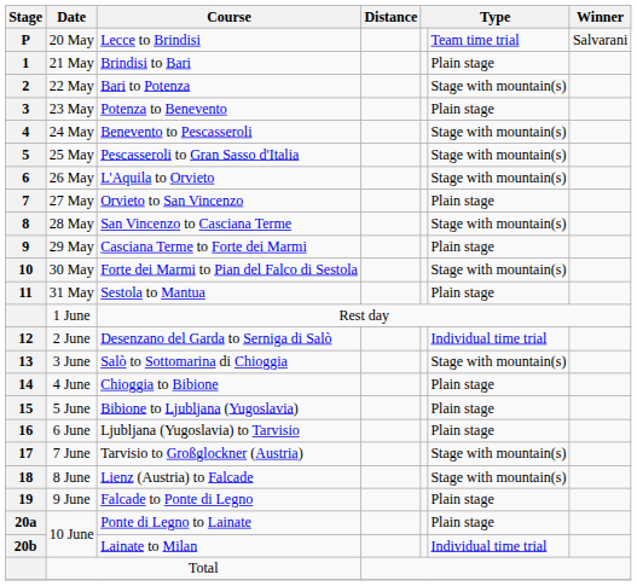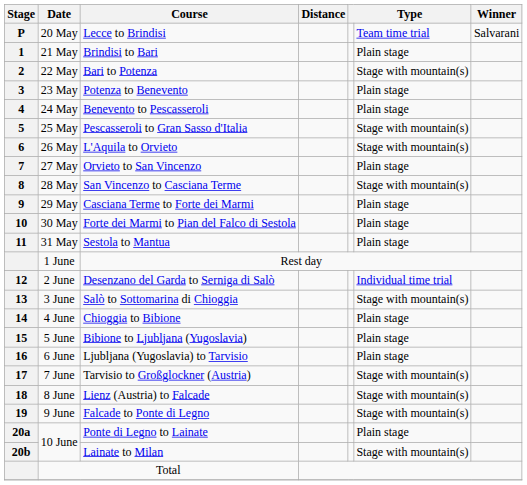 <table class="wikitable">
 <tr style="background:#efefef;">
 <th>Stage</th>
 <th>Date</th>
 <th>Course</th>
 <th>Distance</th>
 <th colspan="2">Type</th>
 <th>Winner</th>
 </tr>
 <tr>
 <th style="text-align:center">P</th>
 <td style="text-align:center;">20 May</td>
 <td><a href='#'>Lecce</a> to <a href='#'>Brindisi</a></td>
 <td style="text-align:center;"></td>
 <td style="text-align:center;"></td>
 <td><a href='#'>Team time trial</a></td>
 <td>Salvarani</td>
 </tr>
 <tr>
 <th style="text-align:center">1</th>
 <td style="text-align:center;">21 May</td>
 <td><a href='#'>Brindisi</a> to <a href='#'>Bari</a></td>
 <td style="text-align:center;"></td>
 <td style="text-align:center;"></td>
 <td>Plain stage</td>
 <td></td>
 </tr>
 <tr>
 <th style="text-align:center">2</th>
 <td style="text-align:center;">22 May</td>
 <td><a href='#'>Bari</a> to <a href='#'>Potenza</a></td>
 <td style="text-align:center;"></td>
 <td style="text-align:center;"></td>
 <td>Stage with mountain(s)</td>
 <td></td>
 </tr>
 <tr>
 <th style="text-align:center">3</th>
 <td style="text-align:center;">23 May</td>
 <td><a href='#'>Potenza</a> to <a href='#'>Benevento</a></td>
 <td style="text-align:center;"></td>
 <td style="text-align:center;"></td>
 <td>Plain stage</td>
 <td></td>
 </tr>
 <tr>
 <th style="text-align:center">4</th>
 <td style="text-align:center;">24 May</td>
 <td><a href='#'>Benevento</a> to <a href='#'>Pescasseroli</a></td>
 <td style="text-align:center;"></td>
 <td style="text-align:center;"></td>
-<td>Stage with mountain(s)</td>
+<td>Plain stage</td>
 <td></td>
 </tr>
 <tr>
 <th style="text-align:center">5</th>
 <td style="text-align:center;">25 May</td>
 <td><a href='#'>Pescasseroli</a> to <a href='#'>Gran Sasso d'Italia</a></td>
 <td style="text-align:center;"></td>
 <td style="text-align:center;"></td>
 <td>Stage with mountain(s)</td>
 <td></td>
 </tr>
 <tr>
 <th style="text-align:center">6</th>
 <td style="text-align:center;">26 May</td>
 <td><a href='#'>L'Aquila</a> to <a href='#'>Orvieto</a></td>
 <td style="text-align:center;"></td>
 <td style="text-align:center;"></td>
 <td>Stage with mountain(s)</td>
 <td></td>
 </tr>
 <tr>
 <th style="text-align:center">7</th>
 <td style="text-align:center;">27 May</td>
 <td><a href='#'>Orvieto</a> to <a href='#'>San Vincenzo</a></td>
 <td style="text-align:center;"></td>
 <td style="text-align:center;"></td>
 <td>Plain stage</td>
 <td></td>
 </tr>
 <tr>
 <th style="text-align:center">8</th>
 <td style="text-align:center;">28 May</td>
 <td><a href='#'>San Vincenzo</a> to <a href='#'>Casciana Terme</a></td>
 <td style="text-align:center;"></td>
 <td style="text-align:center;"></td>
 <td>Stage with mountain(s)</td>
 <td></td>
 </tr>
 <tr>
 <th style="text-align:center">9</th>
 <td style="text-align:center;">29 May</td>
 <td><a href='#'>Casciana Terme</a> to <a href='#'>Forte dei Marmi</a></td>
 <td style="text-align:center;"></td>
 <td style="text-align:center;"></td>
 <td>Plain stage</td>
 <td></td>
 </tr>
 <tr>
 <th style="text-align:center">10</th>
 <td style="text-align:center;">30 May</td>
 <td><a href='#'>Forte dei Marmi</a> to <a href='#'>Pian del Falco di Sestola</a></td>
 <td style="text-align:center;"></td>
 <td style="text-align:center;"></td>
-<td>Stage with mountain(s)</td>
+<td>Plain stage</td>
 <td></td>
 </tr>
 <tr>
 <th style="text-align:center">11</th>
 <td style="text-align:center;">31 May</td>
 <td><a href='#'>Sestola</a> to <a href='#'>Mantua</a></td>
 <td style="text-align:center;"></td>
 <td style="text-align:center;"></td>
 <td>Plain stage</td>
 <td></td>
 </tr>
 <tr>
 <th></th>
 <td align="center">1 June</td>
 <td colspan="6" align=center>Rest day</td>
 </tr>
 <tr>
 <th style="text-align:center">12</th>
 <td style="text-align:center;">2 June</td>
 <td><a href='#'>Desenzano del Garda</a> to <a href='#'>Serniga di Salò</a></td>
 <td style="text-align:center;"></td>
 <td style="text-align:center;"></td>
 <td><a href='#'>Individual time trial</a></td>
 <td></td>
 </tr>
 <tr>
 <th style="text-align:center">13</th>
 <td style="text-align:center;">3 June</td>
 <td><a href='#'>Salò</a> to <a href='#'>Sottomarina</a> di <a href='#'>Chioggia</a></td>
 <td style="text-align:center;"></td>
 <td style="text-align:center;"></td>
 <td>Stage with mountain(s)</td>
 <td></td>
 </tr>
 <tr>
 <th style="text-align:center">14</th>
 <td style="text-align:center;">4 June</td>
 <td><a href='#'>Chioggia</a> to <a href='#'>Bibione</a></td>
 <td style="text-align:center;"></td>
 <td style="text-align:center;"></td>
 <td>Plain stage</td>
 <td></td>
 </tr>
 <tr>
 <th style="text-align:center">15</th>
 <td style="text-align:center;">5 June</td>
 <td><a href='#'>Bibione</a> to <a href='#'>Ljubljana</a> (<a href='#'>Yugoslavia</a>)</td>
 <td style="text-align:center;"></td>
 <td style="text-align:center;"></td>
 <td>Plain stage</td>
 <td></td>
 </tr>
 <tr>
 <th style="text-align:center">16</th>
 <td style="text-align:center;">6 June</td>
 <td>Ljubljana (Yugoslavia) to <a href='#'>Tarvisio</a></td>
 <td style="text-align:center;"></td>
 <td style="text-align:center;"></td>
 <td>Plain stage</td>
 <td></td>
 </tr>
 <tr>
 <th style="text-align:center">17</th>
 <td style="text-align:center;">7 June</td>
 <td>Tarvisio to <a href='#'>Großglockner</a> (<a href='#'>Austria</a>)</td>
 <td style="text-align:center;"></td>
 <td style="text-align:center;"></td>
 <td>Stage with mountain(s)</td>
 <td></td>
 </tr>
 <tr>
 <th style="text-align:center">18</th>
 <td style="text-align:center;">8 June</td>
 <td><a href='#'>Lienz</a> (Austria) to <a href='#'>Falcade</a></td>
 <td style="text-align:center;"></td>
 <td style="text-align:center;"></td>
 <td>Stage with mountain(s)</td>
 <td></td>
 </tr>
 <tr>
 <th style="text-align:center">19</th>
 <td style="text-align:center;">9 June</td>
 <td><a href='#'>Falcade</a> to <a href='#'>Ponte di Legno</a></td>
 <td style="text-align:center;"></td>
 <td style="text-align:center;"></td>
-<td>Plain stage</td>
+<td>Stage with mountain(s)</td>
 <td></td>
 </tr>
 <tr>
 <th style="text-align:center">20a</th>
 <td style="text-align:center;" rowspan="2">10 June</td>
 <td><a href='#'>Ponte di Legno</a> to <a href='#'>Lainate</a></td>
 <td style="text-align:center;"></td>
 <td style="text-align:center;"></td>
 <td>Plain stage</td>
 <td></td>
 </tr>
 <tr>
 <th style="text-align:center">20b</th>
 <td><a href='#'>Lainate</a> to <a href='#'>Milan</a></td>
 <td style="text-align:center;"></td>
 <td style="text-align:center;"></td>
-<td><a href='#'>Individual time trial</a></td>
+<td>Stage with mountain(s)</td>
 <td></td>
 </tr>
 <tr>
 <th></th>
 <td colspan="2" align=center>Total</td>
 <td colspan="5" align="center"></td>
 </tr>
 <tr>
 </tr>
 </table>
